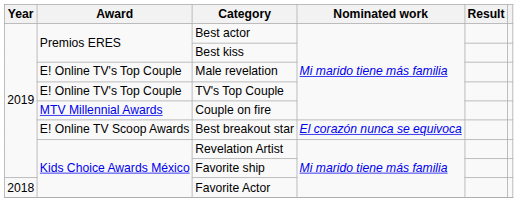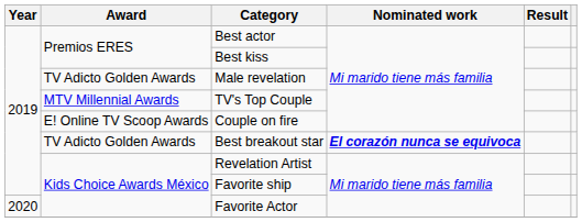 <table class="wikitable">
 <tr>
 <th>Year</th>
 <th>Award</th>
 <th>Category</th>
 <th>Nominated work</th>
 <th>Result</th>
 <th></th>
 </tr>
 <tr>
 <td rowspan="8">2019</td>
 <td rowspan="2">Premios ERES</td>
 <td>Best actor</td>
 <td rowspan="5"><em><a href='#'>Mi marido tiene más familia</a></em></td>
 <td></td>
 <td></td>
 </tr>
 <tr>
 <td>Best kiss</td>
 <td></td>
 <td></td>
 </tr>
 <tr>
-<td>E! Online TV's Top Couple</td>
+<td>TV Adicto Golden Awards</td>
 <td>Male revelation</td>
 <td></td>
 <td></td>
 </tr>
 <tr>
-<td>E! Online TV's Top Couple</td>
+<td><a href='#'>MTV Millennial Awards</a></td>
 <td>TV's Top Couple</td>
 <td></td>
 <td></td>
 </tr>
 <tr>
-<td><a href='#'>MTV Millennial Awards</a></td>
+<td>E! Online TV Scoop Awards</td>
 <td>Couple on fire</td>
 <td></td>
 <td></td>
 </tr>
 <tr>
-<td>E! Online TV Scoop Awards</td>
+<td>TV Adicto Golden Awards</td>
 <td>Best breakout star</td>
-<td><em><a href='#'>El corazón nunca se equivoca</a></em></td>
+<td><strong><em><a href='#'>El corazón nunca se equivoca</a></em></strong></td>
 <td></td>
 <td></td>
 </tr>
 <tr>
 <td rowspan="3"><a href='#'>Kids Choice Awards México</a></td>
 <td>Revelation Artist</td>
 <td rowspan="3"><em><a href='#'>Mi marido tiene más familia</a></em></td>
 <td></td>
 <td></td>
 </tr>
 <tr>
 <td>Favorite ship</td>
 <td></td>
 <td></td>
 </tr>
 <tr>
-<td>2018</td>
+<td>2020</td>
 <td>Favorite Actor</td>
 <td></td>
 <td></td>
 </tr>
 <tr>
 </tr>
 </table>
